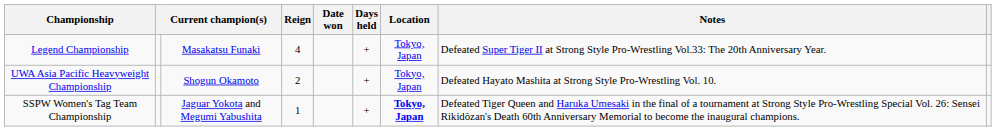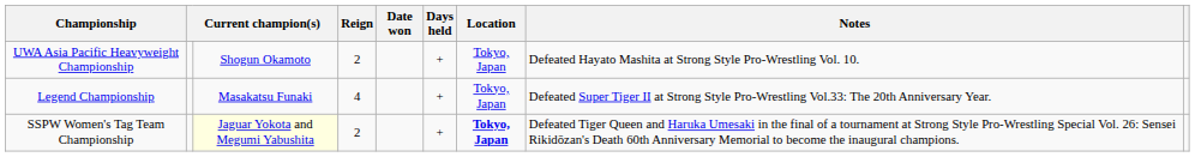 <table class="wikitable" style="text-align:center; font-size:85%;">
 <tr>
 <th>Championship</th>
 <th colspan="2">Current champion(s)</th>
 <th>Reign</th>
 <th>Date won</th>
 <th>Days<br>held</th>
 <th>Location</th>
 <th>Notes</th>
 <th class="unsortable"></th>
+</tr>
+<tr>
+<td><a href='#'>UWA Asia Pacific Heavyweight Championship</a></td>
+<td></td>
+<td><a href='#'>Shogun Okamoto</a></td>
+<td>2</td>
+<td></td>
+<td>+</td>
+<td><a href='#'>Tokyo, Japan</a></td>
+<td align=left>Defeated Hayato Mashita at Strong Style Pro-Wrestling Vol. 10.</td>
+<td></td>
 </tr>
 <tr>
 <td><a href='#'>Legend Championship</a></td>
 <td></td>
 <td><a href='#'>Masakatsu Funaki</a></td>
 <td>4</td>
 <td></td>
 <td>+</td>
 <td><a href='#'>Tokyo, Japan</a></td>
 <td align=left>Defeated <a href='#'>Super Tiger II</a> at Strong Style Pro-Wrestling Vol.33: The 20th Anniversary Year.</td>
 <td></td>
 </tr>
 <tr>
-<td><a href='#'>UWA Asia Pacific Heavyweight Championship</a></td>
-<td></td>
-<td><a href='#'>Shogun Okamoto</a></td>
-<td>2</td>
-<td></td>
-<td>+</td>
-<td><a href='#'>Tokyo, Japan</a></td>
-<td align=left>Defeated Hayato Mashita at Strong Style Pro-Wrestling Vol. 10.</td>
-<td></td>
-</tr>
-<tr>
 <td>SSPW Women's Tag Team Championship</td>
 <td></td>
-<td><a href='#'>Jaguar Yokota</a> and <a href='#'>Megumi Yabushita</a></td>
-<td>1</td>
+<td style="background: lightyellow;"><a href='#'>Jaguar Yokota</a> and <a href='#'>Megumi Yabushita</a></td>
+<td>2</td>
 <td></td>
 <td>+</td>
 <td><strong><a href='#'>Tokyo, Japan</a></strong></td>
 <td align=left>Defeated Tiger Queen and <a href='#'>Haruka Umesaki</a> in the final of a tournament at Strong Style Pro-Wrestling Special Vol. 26: Sensei Rikidōzan's Death 60th Anniversary Memorial to become the inaugural champions.</td>
 <td></td>
 </tr>
 </table>
